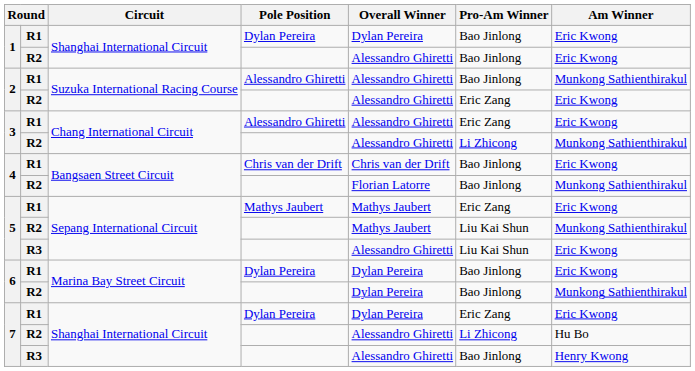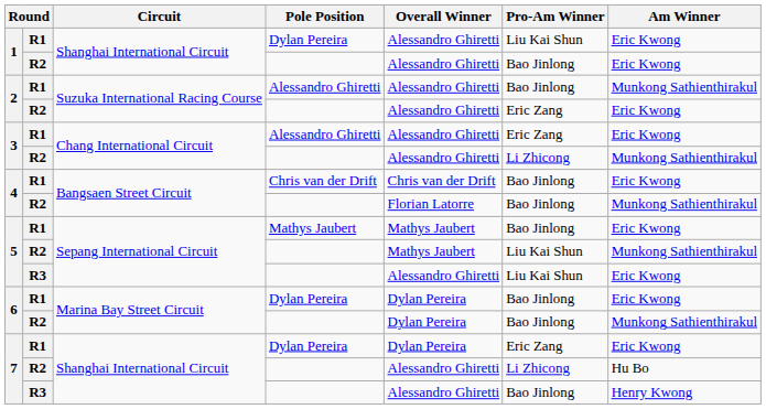 <table class="wikitable" style="font-size:85%;">
 <tr>
 <th colspan="2">Round</th>
 <th>Circuit</th>
 <th>Pole Position</th>
 <th>Overall Winner</th>
 <th>Pro-Am Winner</th>
 <th>Am Winner</th>
 </tr>
 <tr>
 <th rowspan="2">1</th>
 <th>R1</th>
 <td rowspan="2"> <a href='#'>Shanghai International Circuit</a></td>
 <td> <a href='#'>Dylan Pereira</a></td>
-<td> <a href='#'>Dylan Pereira</a></td>
-<td> Bao Jinlong</td>
+<td> <a href='#'>Alessandro Ghiretti</a></td>
+<td> Liu Kai Shun</td>
 <td> <a href='#'>Eric Kwong</a></td>
 </tr>
 <tr>
 <th>R2</th>
 <td></td>
 <td> <a href='#'>Alessandro Ghiretti</a></td>
 <td> Bao Jinlong</td>
 <td> <a href='#'>Eric Kwong</a></td>
 </tr>
 <tr>
 <th rowspan="2">2</th>
 <th>R1</th>
 <td rowspan="2"> <a href='#'>Suzuka International Racing Course</a></td>
 <td> <a href='#'>Alessandro Ghiretti</a></td>
 <td> <a href='#'>Alessandro Ghiretti</a></td>
 <td> Bao Jinlong</td>
 <td> <a href='#'>Munkong Sathienthirakul</a></td>
 </tr>
 <tr>
 <th>R2</th>
 <td></td>
 <td> <a href='#'>Alessandro Ghiretti</a></td>
 <td> Eric Zang</td>
 <td> <a href='#'>Eric Kwong</a></td>
 </tr>
 <tr>
 <th rowspan="2">3</th>
 <th>R1</th>
 <td rowspan="2"><em></em> <a href='#'>Chang International Circuit</a></td>
 <td> <a href='#'>Alessandro Ghiretti</a></td>
 <td> <a href='#'>Alessandro Ghiretti</a></td>
 <td> Eric Zang</td>
 <td> <a href='#'>Eric Kwong</a></td>
 </tr>
 <tr>
 <th>R2</th>
 <td></td>
 <td> <a href='#'>Alessandro Ghiretti</a></td>
 <td> <a href='#'>Li Zhicong</a></td>
 <td> <a href='#'>Munkong Sathienthirakul</a></td>
 </tr>
 <tr>
 <th rowspan="2">4</th>
 <th>R1</th>
 <td rowspan="2"><em></em> <a href='#'>Bangsaen Street Circuit</a></td>
 <td> <a href='#'>Chris van der Drift</a></td>
 <td> <a href='#'>Chris van der Drift</a></td>
 <td> Bao Jinlong</td>
 <td> <a href='#'>Eric Kwong</a></td>
 </tr>
 <tr>
 <th>R2</th>
 <td></td>
 <td> <a href='#'>Florian Latorre</a></td>
 <td> Bao Jinlong</td>
 <td> <a href='#'>Munkong Sathienthirakul</a></td>
 </tr>
 <tr>
 <th rowspan="3">5</th>
 <th>R1</th>
 <td rowspan="3"> <a href='#'>Sepang International Circuit</a></td>
 <td> <a href='#'>Mathys Jaubert</a></td>
 <td> <a href='#'>Mathys Jaubert</a></td>
-<td> Eric Zang</td>
+<td> Bao Jinlong</td>
 <td> <a href='#'>Eric Kwong</a></td>
 </tr>
 <tr>
 <th>R2</th>
 <td></td>
 <td> <a href='#'>Mathys Jaubert</a></td>
 <td> Liu Kai Shun</td>
 <td> <a href='#'>Munkong Sathienthirakul</a></td>
 </tr>
 <tr>
 <th>R3</th>
 <td></td>
 <td> <a href='#'>Alessandro Ghiretti</a></td>
 <td> Liu Kai Shun</td>
 <td> <a href='#'>Eric Kwong</a></td>
 </tr>
 <tr>
 <th rowspan="2">6</th>
 <th>R1</th>
 <td rowspan="2"> <a href='#'>Marina Bay Street Circuit</a></td>
 <td> <a href='#'>Dylan Pereira</a></td>
 <td> <a href='#'>Dylan Pereira</a></td>
 <td> Bao Jinlong</td>
 <td> <a href='#'>Eric Kwong</a></td>
 </tr>
 <tr>
 <th>R2</th>
 <td></td>
 <td> <a href='#'>Dylan Pereira</a></td>
 <td> Bao Jinlong</td>
 <td> <a href='#'>Munkong Sathienthirakul</a></td>
 </tr>
 <tr>
 <th rowspan="3">7</th>
 <th>R1</th>
 <td rowspan="3"> <a href='#'>Shanghai International Circuit</a></td>
 <td> <a href='#'>Dylan Pereira</a></td>
 <td> <a href='#'>Dylan Pereira</a></td>
 <td> Eric Zang</td>
 <td> <a href='#'>Eric Kwong</a></td>
 </tr>
 <tr>
 <th>R2</th>
 <td></td>
 <td> <a href='#'>Alessandro Ghiretti</a></td>
 <td> <a href='#'>Li Zhicong</a></td>
 <td> Hu Bo</td>
 </tr>
 <tr>
 <th>R3</th>
 <td></td>
 <td> <a href='#'>Alessandro Ghiretti</a></td>
 <td> Bao Jinlong</td>
 <td> <a href='#'>Henry Kwong</a></td>
 </tr>
 </table>
